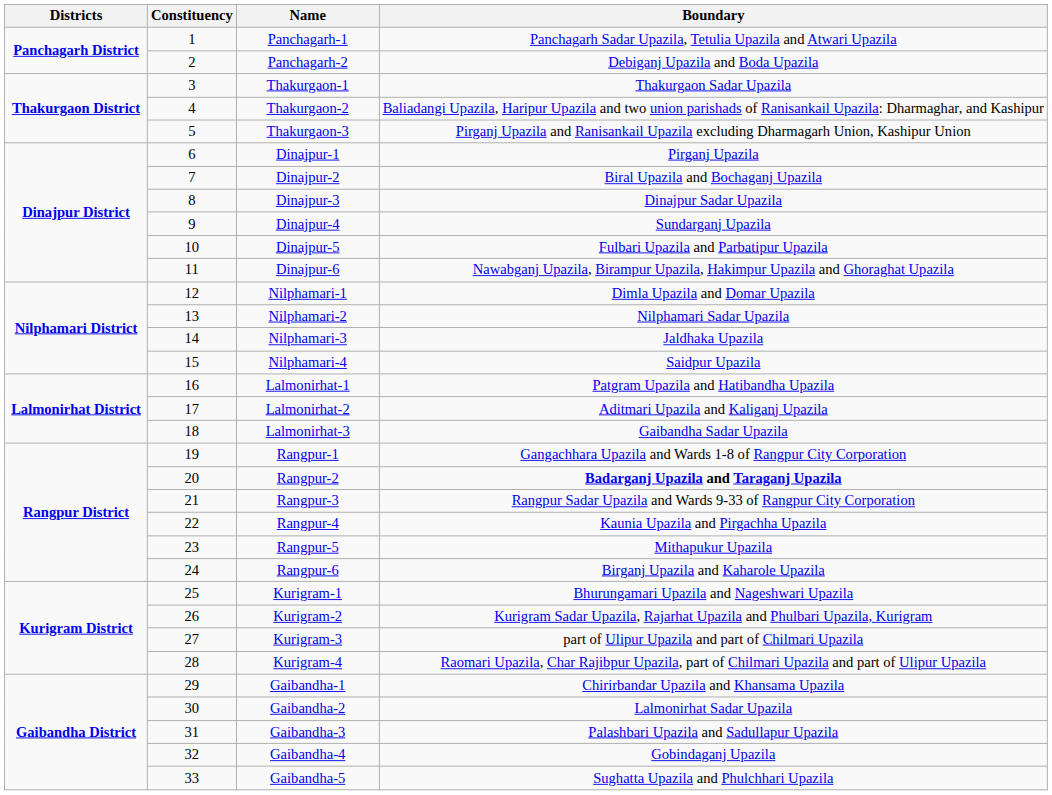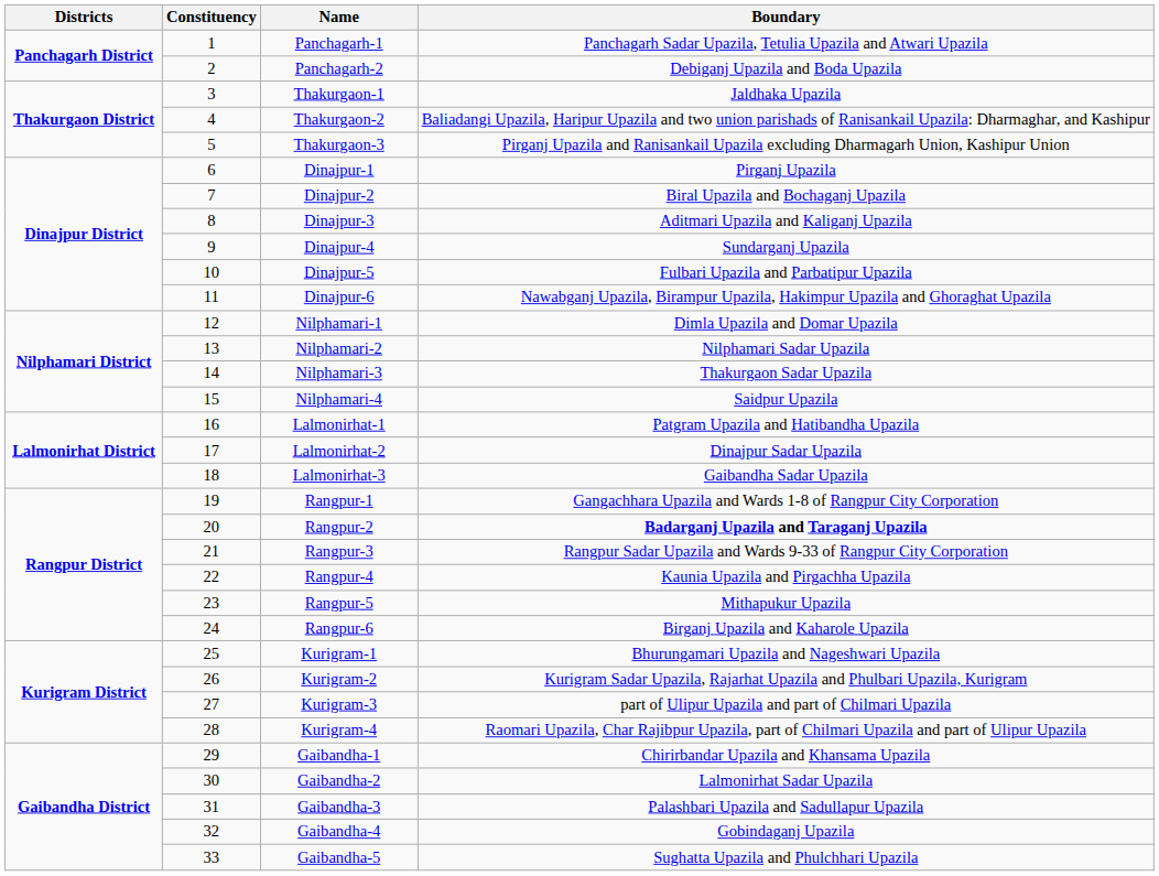 <table class=wikitable style=text-align:center>
 <tr>
 <th width=150>Districts</th>
 <th width=50>Constituency</th>
 <th width=150>Name</th>
 <th>Boundary</th>
 </tr>
 <tr>
 <td rowspan=2 align=center><strong><a href='#'>Panchagarh District</a></strong></td>
 <td>1</td>
 <td><a href='#'>Panchagarh-1</a></td>
 <td><a href='#'>Panchagarh Sadar Upazila</a>, <a href='#'>Tetulia Upazila</a> and <a href='#'>Atwari Upazila</a></td>
 </tr>
 <tr>
 <td>2</td>
 <td><a href='#'>Panchagarh-2</a></td>
 <td><a href='#'>Debiganj Upazila</a> and <a href='#'>Boda Upazila</a></td>
 </tr>
 <tr>
 <td rowspan=3 align=center><strong><a href='#'>Thakurgaon District</a></strong></td>
 <td>3</td>
 <td><a href='#'>Thakurgaon-1</a></td>
-<td><a href='#'>Thakurgaon Sadar Upazila</a></td>
+<td><a href='#'>Jaldhaka Upazila</a></td>
 </tr>
 <tr>
 <td>4</td>
 <td><a href='#'>Thakurgaon-2</a></td>
 <td><a href='#'>Baliadangi Upazila</a>, <a href='#'>Haripur Upazila</a> and two <a href='#'>union parishads</a> of <a href='#'>Ranisankail Upazila</a>: Dharmaghar, and Kashipur</td>
 </tr>
 <tr>
 <td>5</td>
 <td><a href='#'>Thakurgaon-3</a></td>
 <td><a href='#'>Pirganj Upazila</a> and <a href='#'>Ranisankail Upazila</a> excluding Dharmagarh Union, Kashipur Union</td>
 </tr>
 <tr>
 <td rowspan=6 align=center><strong><a href='#'>Dinajpur District</a></strong></td>
 <td>6</td>
 <td><a href='#'>Dinajpur-1</a></td>
 <td><a href='#'>Pirganj Upazila</a></td>
 </tr>
 <tr>
 <td>7</td>
 <td><a href='#'>Dinajpur-2</a></td>
 <td><a href='#'>Biral Upazila</a> and <a href='#'>Bochaganj Upazila</a></td>
 </tr>
 <tr>
 <td>8</td>
 <td><a href='#'>Dinajpur-3</a></td>
-<td><a href='#'>Dinajpur Sadar Upazila</a></td>
+<td><a href='#'>Aditmari Upazila</a> and <a href='#'>Kaliganj Upazila</a></td>
 </tr>
 <tr>
 <td>9</td>
 <td><a href='#'>Dinajpur-4</a></td>
 <td><a href='#'>Sundarganj Upazila</a></td>
 </tr>
 <tr>
 <td>10</td>
 <td><a href='#'>Dinajpur-5</a></td>
 <td><a href='#'>Fulbari Upazila</a> and <a href='#'>Parbatipur Upazila</a></td>
 </tr>
 <tr>
 <td>11</td>
 <td><a href='#'>Dinajpur-6</a></td>
 <td><a href='#'>Nawabganj Upazila</a>, <a href='#'>Birampur Upazila</a>, <a href='#'>Hakimpur Upazila</a> and <a href='#'>Ghoraghat Upazila</a></td>
 </tr>
 <tr>
 <td rowspan=4 align=center><strong><a href='#'>Nilphamari District</a></strong></td>
 <td>12</td>
 <td><a href='#'>Nilphamari-1</a></td>
 <td><a href='#'>Dimla Upazila</a> and <a href='#'>Domar Upazila</a></td>
 </tr>
 <tr>
 <td>13</td>
 <td><a href='#'>Nilphamari-2</a></td>
 <td><a href='#'>Nilphamari Sadar Upazila</a></td>
 </tr>
 <tr>
 <td>14</td>
 <td><a href='#'>Nilphamari-3</a></td>
-<td><a href='#'>Jaldhaka Upazila</a></td>
+<td><a href='#'>Thakurgaon Sadar Upazila</a></td>
 </tr>
 <tr>
 <td>15</td>
 <td><a href='#'>Nilphamari-4</a></td>
 <td><a href='#'>Saidpur Upazila</a></td>
 </tr>
 <tr>
 <td rowspan=3 align=center><strong><a href='#'>Lalmonirhat District</a></strong></td>
 <td>16</td>
 <td><a href='#'>Lalmonirhat-1</a></td>
 <td><a href='#'>Patgram Upazila</a> and <a href='#'>Hatibandha Upazila</a></td>
 </tr>
 <tr>
 <td>17</td>
 <td><a href='#'>Lalmonirhat-2</a></td>
-<td><a href='#'>Aditmari Upazila</a> and <a href='#'>Kaliganj Upazila</a></td>
+<td><a href='#'>Dinajpur Sadar Upazila</a></td>
 </tr>
 <tr>
 <td>18</td>
 <td><a href='#'>Lalmonirhat-3</a></td>
 <td><a href='#'>Gaibandha Sadar Upazila</a></td>
 </tr>
 <tr>
 <td rowspan=6 align=center><strong><a href='#'>Rangpur District</a></strong></td>
 <td>19</td>
 <td><a href='#'>Rangpur-1</a></td>
 <td><a href='#'>Gangachhara Upazila</a> and Wards 1-8 of <a href='#'>Rangpur City Corporation</a></td>
 </tr>
 <tr>
 <td>20</td>
 <td><a href='#'>Rangpur-2</a></td>
 <td><strong><a href='#'>Badarganj Upazila</a> and <a href='#'>Taraganj Upazila</a></strong></td>
 </tr>
 <tr>
 <td>21</td>
 <td><a href='#'>Rangpur-3</a></td>
 <td><a href='#'>Rangpur Sadar Upazila</a> and Wards 9-33 of <a href='#'>Rangpur City Corporation</a></td>
 </tr>
 <tr>
 <td>22</td>
 <td><a href='#'>Rangpur-4</a></td>
 <td><a href='#'>Kaunia Upazila</a> and <a href='#'>Pirgachha Upazila</a></td>
 </tr>
 <tr>
 <td>23</td>
 <td><a href='#'>Rangpur-5</a></td>
 <td><a href='#'>Mithapukur Upazila</a></td>
 </tr>
 <tr>
 <td>24</td>
 <td><a href='#'>Rangpur-6</a></td>
 <td><a href='#'>Birganj Upazila</a> and <a href='#'>Kaharole Upazila</a></td>
 </tr>
 <tr>
 <td rowspan=4 align=center><strong><a href='#'>Kurigram District</a></strong></td>
 <td>25</td>
 <td><a href='#'>Kurigram-1</a></td>
 <td><a href='#'>Bhurungamari Upazila</a> and <a href='#'>Nageshwari Upazila</a></td>
 </tr>
 <tr>
 <td>26</td>
 <td><a href='#'>Kurigram-2</a></td>
 <td><a href='#'>Kurigram Sadar Upazila</a>, <a href='#'>Rajarhat Upazila</a> and <a href='#'>Phulbari Upazila, Kurigram</a></td>
 </tr>
 <tr>
 <td>27</td>
 <td><a href='#'>Kurigram-3</a></td>
 <td>part of <a href='#'>Ulipur Upazila</a> and part of <a href='#'>Chilmari Upazila</a></td>
 </tr>
 <tr>
 <td>28</td>
 <td><a href='#'>Kurigram-4</a></td>
 <td><a href='#'>Raomari Upazila</a>, <a href='#'>Char Rajibpur Upazila</a>, part of <a href='#'>Chilmari Upazila</a> and part of <a href='#'>Ulipur Upazila</a></td>
 </tr>
 <tr>
 <td rowspan=5 align=center><strong><a href='#'>Gaibandha District</a></strong></td>
 <td>29</td>
 <td><a href='#'>Gaibandha-1</a></td>
 <td><a href='#'>Chirirbandar Upazila</a> and <a href='#'>Khansama Upazila</a></td>
 </tr>
 <tr>
 <td>30</td>
 <td><a href='#'>Gaibandha-2</a></td>
 <td><a href='#'>Lalmonirhat Sadar Upazila</a></td>
 </tr>
 <tr>
 <td>31</td>
 <td><a href='#'>Gaibandha-3</a></td>
 <td><a href='#'>Palashbari Upazila</a> and <a href='#'>Sadullapur Upazila</a></td>
 </tr>
 <tr>
 <td>32</td>
 <td><a href='#'>Gaibandha-4</a></td>
 <td><a href='#'>Gobindaganj Upazila</a></td>
 </tr>
 <tr>
 <td>33</td>
 <td><a href='#'>Gaibandha-5</a></td>
 <td><a href='#'>Sughatta Upazila</a> and <a href='#'>Phulchhari Upazila</a></td>
 </tr>
 </table>
